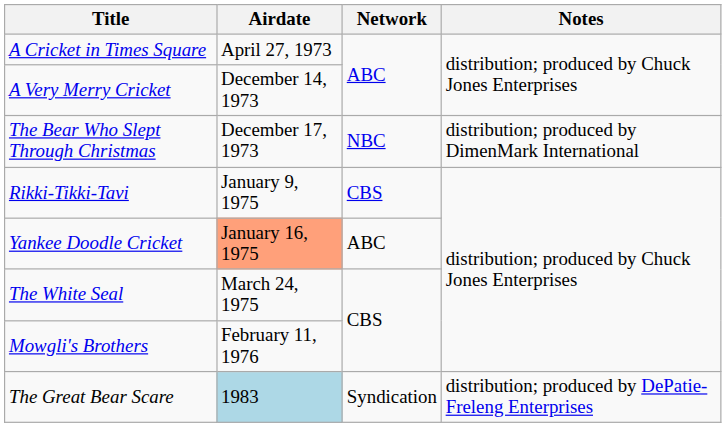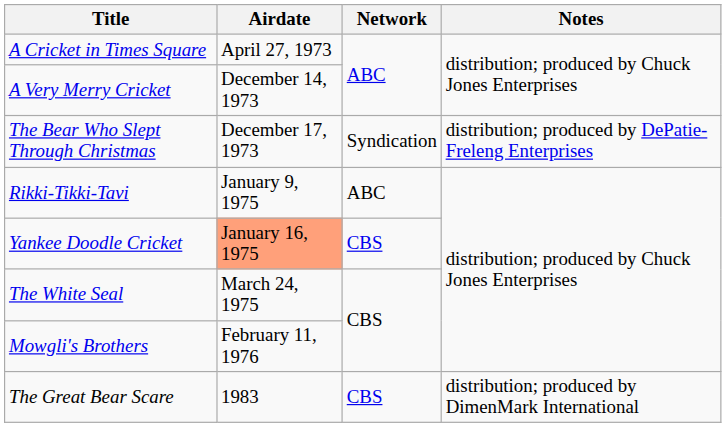 <table class="wikitable sortable">
 <tr>
 <th>Title</th>
 <th>Airdate</th>
 <th>Network</th>
 <th>Notes</th>
 </tr>
 <tr>
 <td><em><a href='#'>A Cricket in Times Square</a></em></td>
 <td>April 27, 1973</td>
 <td rowspan="2"><a href='#'>ABC</a></td>
 <td rowspan="2">distribution; produced by Chuck Jones Enterprises</td>
 </tr>
 <tr>
 <td><em><a href='#'>A Very Merry Cricket</a></em></td>
 <td>December 14, 1973</td>
 </tr>
 <tr>
 <td><em><a href='#'>The Bear Who Slept Through Christmas</a></em></td>
 <td>December 17, 1973</td>
-<td><a href='#'>NBC</a></td>
-<td>distribution; produced by DimenMark International</td>
+<td>Syndication</td>
+<td>distribution; produced by <a href='#'>DePatie-Freleng Enterprises</a></td>
 </tr>
 <tr>
 <td><em><a href='#'>Rikki-Tikki-Tavi</a></em></td>
 <td>January 9, 1975</td>
-<td><a href='#'>CBS</a></td>
+<td>ABC</td>
 <td rowspan="4">distribution; produced by Chuck Jones Enterprises</td>
 </tr>
 <tr>
 <td><em><a href='#'>Yankee Doodle Cricket</a></em></td>
 <td style="background: lightsalmon;">January 16, 1975</td>
-<td>ABC</td>
+<td><a href='#'>CBS</a></td>
 </tr>
 <tr>
 <td><em><a href='#'>The White Seal</a></em></td>
 <td>March 24, 1975</td>
 <td rowspan="2">CBS</td>
 </tr>
 <tr>
 <td><em><a href='#'>Mowgli's Brothers</a></em></td>
 <td>February 11, 1976</td>
 </tr>
 <tr>
 <td><em>The Great Bear Scare</em></td>
-<td style="background: lightblue;">1983</td>
-<td>Syndication</td>
-<td>distribution; produced by <a href='#'>DePatie-Freleng Enterprises</a></td>
+<td>1983</td>
+<td><a href='#'>CBS</a></td>
+<td>distribution; produced by DimenMark International</td>
 </tr>
 </table>
